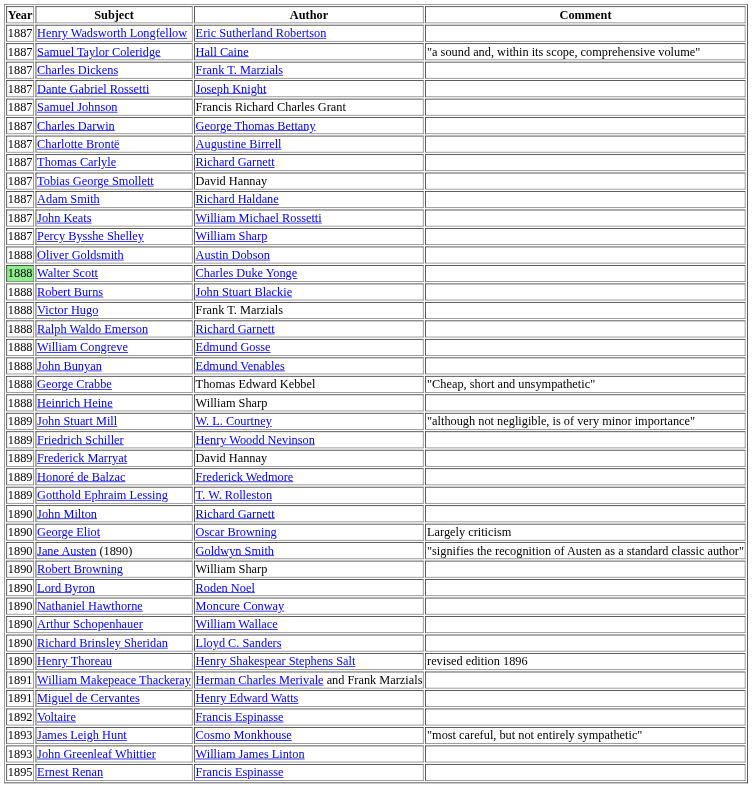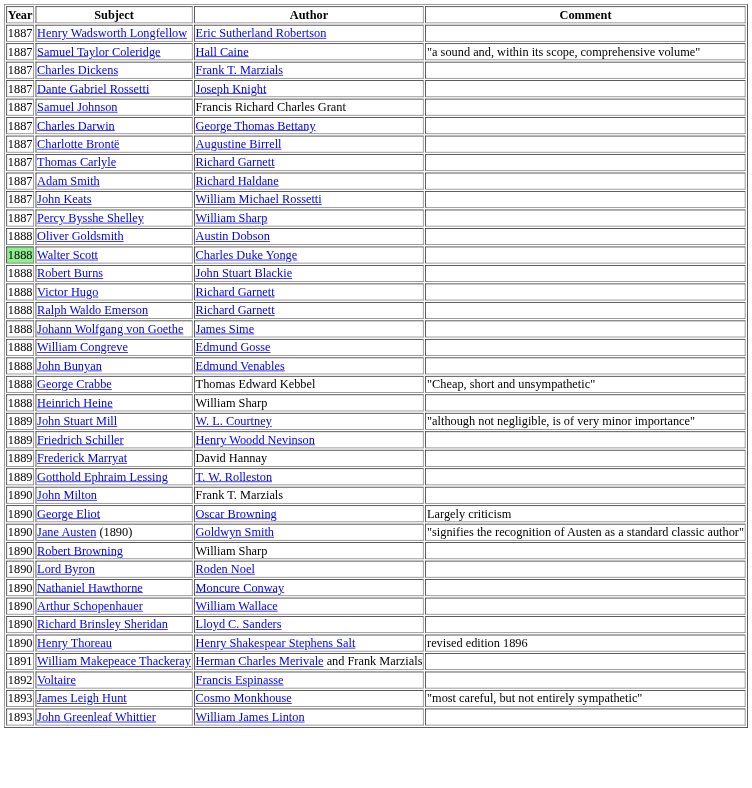 <table border=1>
 <tr>
 <th>Year</th>
 <th>Subject</th>
 <th>Author</th>
 <th>Comment</th>
 </tr>
 <tr>
 <td>1887</td>
 <td><a href='#'>Henry Wadsworth Longfellow</a></td>
 <td><a href='#'>Eric Sutherland Robertson</a></td>
 <td></td>
 </tr>
 <tr>
 <td>1887</td>
 <td><a href='#'>Samuel Taylor Coleridge</a></td>
 <td><a href='#'>Hall Caine</a></td>
 <td>"a sound and, within its scope, comprehensive volume"</td>
 </tr>
 <tr>
 <td>1887</td>
 <td><a href='#'>Charles Dickens</a></td>
 <td><a href='#'>Frank T. Marzials</a></td>
 <td></td>
 </tr>
 <tr>
 <td>1887</td>
 <td><a href='#'>Dante Gabriel Rossetti</a></td>
 <td><a href='#'>Joseph Knight</a></td>
 <td></td>
 </tr>
 <tr>
 <td>1887</td>
 <td><a href='#'>Samuel Johnson</a></td>
 <td>Francis Richard Charles Grant</td>
 <td></td>
 </tr>
 <tr>
 <td>1887</td>
 <td><a href='#'>Charles Darwin</a></td>
 <td><a href='#'>George Thomas Bettany</a></td>
 <td></td>
 </tr>
 <tr>
 <td>1887</td>
 <td><a href='#'>Charlotte Brontë</a></td>
 <td><a href='#'>Augustine Birrell</a></td>
 <td></td>
 </tr>
 <tr>
 <td>1887</td>
 <td><a href='#'>Thomas Carlyle</a></td>
 <td><a href='#'>Richard Garnett</a></td>
 <td></td>
 </tr>
 <tr>
 <td>1887</td>
-<td><a href='#'>Tobias George Smollett</a></td>
-<td>David Hannay</td>
-<td></td>
-</tr>
-<tr>
-<td>1887</td>
 <td><a href='#'>Adam Smith</a></td>
 <td><a href='#'>Richard Haldane</a></td>
 <td></td>
 </tr>
 <tr>
 <td>1887</td>
 <td><a href='#'>John Keats</a></td>
 <td><a href='#'>William Michael Rossetti</a></td>
 <td></td>
 </tr>
 <tr>
 <td>1887</td>
 <td><a href='#'>Percy Bysshe Shelley</a></td>
 <td><a href='#'>William Sharp</a></td>
 <td></td>
 </tr>
 <tr>
 <td>1888</td>
 <td><a href='#'>Oliver Goldsmith</a></td>
 <td><a href='#'>Austin Dobson</a></td>
 <td></td>
 </tr>
 <tr>
 <td style="background: lightgreen;">1888</td>
 <td><a href='#'>Walter Scott</a></td>
 <td><a href='#'>Charles Duke Yonge</a></td>
 <td></td>
 </tr>
 <tr>
 <td>1888</td>
 <td><a href='#'>Robert Burns</a></td>
 <td><a href='#'>John Stuart Blackie</a></td>
 <td></td>
 </tr>
 <tr>
 <td>1888</td>
 <td><a href='#'>Victor Hugo</a></td>
-<td>Frank T. Marzials</td>
+<td><a href='#'>Richard Garnett</a></td>
 <td></td>
 </tr>
 <tr>
 <td>1888</td>
 <td><a href='#'>Ralph Waldo Emerson</a></td>
 <td><a href='#'>Richard Garnett</a></td>
+<td></td>
+</tr>
+<tr>
+<td>1888</td>
+<td><a href='#'>Johann Wolfgang von Goethe</a></td>
+<td><a href='#'>James Sime</a></td>
 <td></td>
 </tr>
 <tr>
 <td>1888</td>
 <td><a href='#'>William Congreve</a></td>
 <td><a href='#'>Edmund Gosse</a></td>
 <td></td>
 </tr>
 <tr>
 <td>1888</td>
 <td><a href='#'>John Bunyan</a></td>
 <td><a href='#'>Edmund Venables</a></td>
 <td></td>
 </tr>
 <tr>
 <td>1888</td>
 <td><a href='#'>George Crabbe</a></td>
 <td>Thomas Edward Kebbel</td>
 <td>"Cheap, short and unsympathetic"</td>
 </tr>
 <tr>
 <td>1888</td>
 <td><a href='#'>Heinrich Heine</a></td>
 <td>William Sharp</td>
 <td></td>
 </tr>
 <tr>
 <td>1889</td>
 <td><a href='#'>John Stuart Mill</a></td>
 <td><a href='#'>W. L. Courtney</a></td>
 <td>"although not negligible, is of very minor importance"</td>
 </tr>
 <tr>
 <td>1889</td>
 <td><a href='#'>Friedrich Schiller</a></td>
 <td><a href='#'>Henry Woodd Nevinson</a></td>
 <td></td>
 </tr>
 <tr>
 <td>1889</td>
 <td><a href='#'>Frederick Marryat</a></td>
 <td>David Hannay</td>
 <td></td>
 </tr>
 <tr>
 <td>1889</td>
-<td><a href='#'>Honoré de Balzac</a></td>
-<td><a href='#'>Frederick Wedmore</a></td>
-<td></td>
-</tr>
-<tr>
-<td>1889</td>
 <td><a href='#'>Gotthold Ephraim Lessing</a></td>
 <td><a href='#'>T. W. Rolleston</a></td>
 <td></td>
 </tr>
 <tr>
 <td>1890</td>
 <td><a href='#'>John Milton</a></td>
-<td><a href='#'>Richard Garnett</a></td>
+<td>Frank T. Marzials</td>
 <td></td>
 </tr>
 <tr>
 <td>1890</td>
 <td><a href='#'>George Eliot</a></td>
 <td><a href='#'>Oscar Browning</a></td>
 <td>Largely criticism</td>
 </tr>
 <tr>
 <td>1890</td>
 <td><a href='#'>Jane Austen</a> (1890)</td>
 <td><a href='#'>Goldwyn Smith</a></td>
 <td>"signifies the recognition of Austen as a standard classic author"</td>
 </tr>
 <tr>
 <td>1890</td>
 <td><a href='#'>Robert Browning</a></td>
 <td>William Sharp</td>
 <td></td>
 </tr>
 <tr>
 <td>1890</td>
 <td><a href='#'>Lord Byron</a></td>
 <td><a href='#'>Roden Noel</a></td>
 <td></td>
 </tr>
 <tr>
 <td>1890</td>
 <td><a href='#'>Nathaniel Hawthorne</a></td>
 <td><a href='#'>Moncure Conway</a></td>
 <td></td>
 </tr>
 <tr>
 <td>1890</td>
 <td><a href='#'>Arthur Schopenhauer</a></td>
 <td><a href='#'>William Wallace</a></td>
 <td></td>
 </tr>
 <tr>
 <td>1890</td>
 <td><a href='#'>Richard Brinsley Sheridan</a></td>
 <td><a href='#'>Lloyd C. Sanders</a></td>
 <td></td>
 </tr>
 <tr>
 <td>1890</td>
 <td><a href='#'>Henry Thoreau</a></td>
 <td><a href='#'>Henry Shakespear Stephens Salt</a></td>
 <td>revised edition 1896</td>
 </tr>
 <tr>
 <td>1891</td>
 <td><a href='#'>William Makepeace Thackeray</a></td>
 <td><a href='#'>Herman Charles Merivale</a> and Frank Marzials</td>
 <td></td>
 </tr>
 <tr>
-<td>1891</td>
-<td><a href='#'>Miguel de Cervantes</a></td>
-<td><a href='#'>Henry Edward Watts</a></td>
-<td></td>
-</tr>
-<tr>
 <td>1892</td>
 <td><a href='#'>Voltaire</a></td>
 <td><a href='#'>Francis Espinasse</a></td>
 <td></td>
 </tr>
 <tr>
 <td>1893</td>
 <td><a href='#'>James Leigh Hunt</a></td>
 <td><a href='#'>Cosmo Monkhouse</a></td>
 <td>"most careful, but not entirely sympathetic"</td>
 </tr>
 <tr>
 <td>1893</td>
 <td><a href='#'>John Greenleaf Whittier</a></td>
 <td><a href='#'>William James Linton</a></td>
 <td></td>
 </tr>
-<tr>
-<td>1895</td>
-<td><a href='#'>Ernest Renan</a></td>
-<td><a href='#'>Francis Espinasse</a></td>
-<td></td>
-</tr>
 </table>
